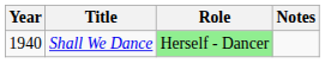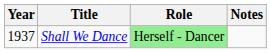 <table class="wikitable">
 <tr>
 <th>Year</th>
 <th>Title</th>
 <th>Role</th>
 <th>Notes</th>
 </tr>
 <tr>
-<td>1940</td>
+<td>1937</td>
 <td><em><a href='#'>Shall We Dance</a></em></td>
 <td style="background: lightgreen;">Herself - Dancer</td>
 <td></td>
 </tr>
 </table>
